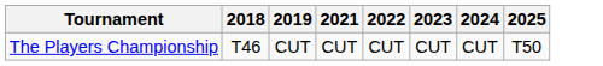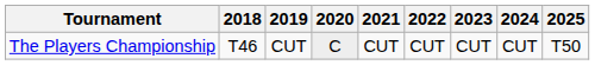 <table class="wikitable" style="font-size:95%;text-align:center;">
 <tr>
 <th>Tournament</th>
 <th>2018</th>
 <th>2019</th>
+<th>2020</th>
 <th>2021</th>
 <th>2022</th>
 <th>2023</th>
 <th>2024</th>
 <th>2025</th>
 </tr>
 <tr>
 <td align=left><a href='#'>The Players Championship</a></td>
 <td>T46</td>
 <td>CUT</td>
+<td style="background:#eeeeee;">C</td>
 <td>CUT</td>
 <td>CUT</td>
 <td>CUT</td>
 <td>CUT</td>
 <td>T50</td>
 </tr>
 </table>
